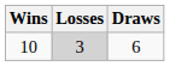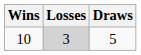 <table class="wikitable">
 <tr>
 <th>Wins</th>
 <th>Losses</th>
 <th>Draws</th>
 </tr>
 <tr>
 <td align="center">10</td>
 <td align="center" style="background: lightgrey;">3</td>
-<td align="center">6</td>
+<td align="center">5</td>
 </tr>
 </table>
